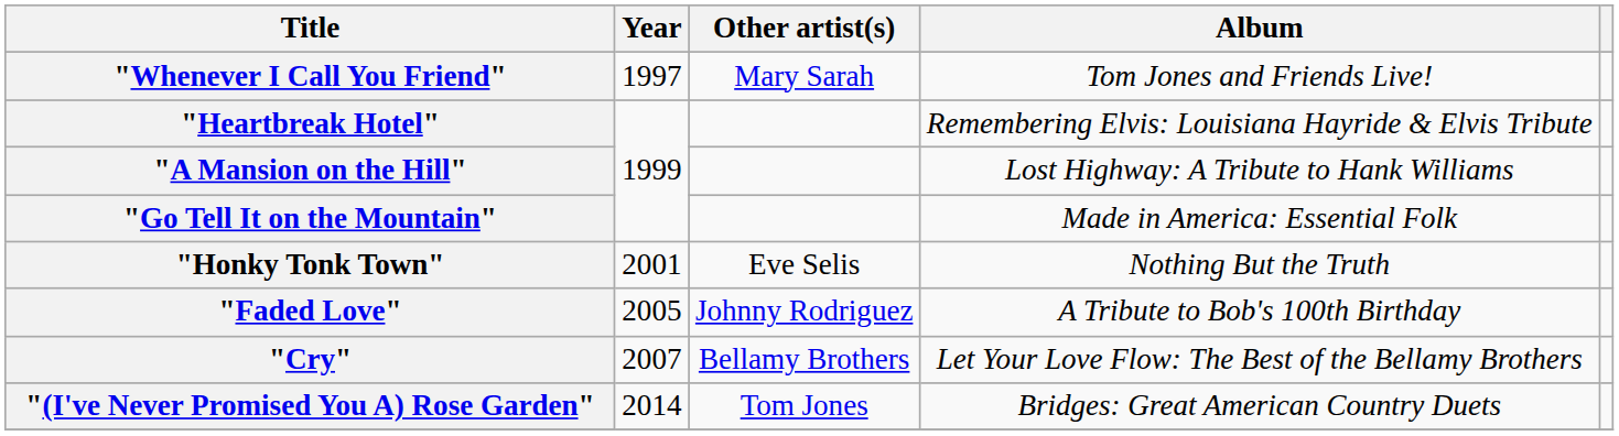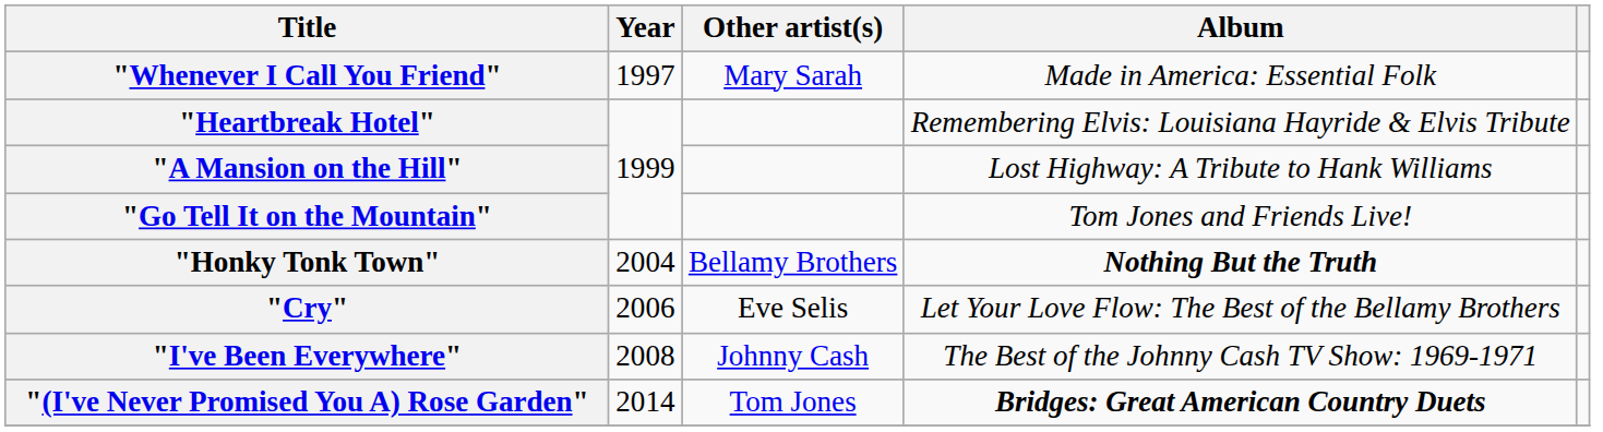 <table class="wikitable plainrowheaders" style="text-align:center;" border="1">
 <tr>
 <th scope="col" style="width:20em;">Title</th>
 <th scope="col">Year</th>
 <th scope="col">Other artist(s)</th>
 <th scope="col">Album</th>
 <th scope="col"></th>
 </tr>
 <tr>
 <th scope="row">"<a href='#'>Whenever I Call You Friend</a>"</th>
 <td>1997</td>
 <td><a href='#'>Mary Sarah</a></td>
-<td><em>Tom Jones and Friends Live!</em></td>
+<td><em>Made in America: Essential Folk</em></td>
 <td></td>
 </tr>
 <tr>
 <th scope="row">"<a href='#'>Heartbreak Hotel</a>"</th>
 <td rowspan="3">1999</td>
 <td></td>
 <td><em>Remembering Elvis: Louisiana Hayride & Elvis Tribute</em></td>
 <td></td>
 </tr>
 <tr>
 <th scope="row">"<a href='#'>A Mansion on the Hill</a>"</th>
 <td></td>
 <td><em>Lost Highway: A Tribute to Hank Williams</em></td>
 <td></td>
 </tr>
 <tr>
 <th scope="row">"<a href='#'>Go Tell It on the Mountain</a>"</th>
 <td></td>
-<td><em>Made in America: Essential Folk</em></td>
+<td><em>Tom Jones and Friends Live!</em></td>
 <td></td>
 </tr>
 <tr>
 <th scope="row">"Honky Tonk Town"</th>
-<td>2001</td>
-<td>Eve Selis</td>
-<td><em>Nothing But the Truth</em></td>
-<td></td>
-</tr>
-<tr>
-<th scope="row">"<a href='#'>Faded Love</a>"</th>
-<td>2005</td>
-<td><a href='#'>Johnny Rodriguez</a></td>
-<td><em>A Tribute to Bob's 100th Birthday</em></td>
+<td>2004</td>
+<td><a href='#'>Bellamy Brothers</a></td>
+<td><strong><em>Nothing But the Truth</em></strong></td>
 <td></td>
 </tr>
 <tr>
 <th scope="row">"<a href='#'>Cry</a>"</th>
-<td>2007</td>
-<td><a href='#'>Bellamy Brothers</a></td>
+<td>2006</td>
+<td>Eve Selis</td>
 <td><em>Let Your Love Flow: The Best of the Bellamy Brothers</em></td>
+<td></td>
+</tr>
+<tr>
+<th scope="row">"<a href='#'>I've Been Everywhere</a>"</th>
+<td>2008</td>
+<td><a href='#'>Johnny Cash</a></td>
+<td><em>The Best of the Johnny Cash TV Show: 1969-1971</em></td>
 <td></td>
 </tr>
 <tr>
 <th scope="row">"<a href='#'>(I've Never Promised You A) Rose Garden</a>"</th>
 <td>2014</td>
 <td><a href='#'>Tom Jones</a></td>
-<td><em>Bridges: Great American Country Duets</em></td>
+<td><strong><em>Bridges: Great American Country Duets</em></strong></td>
 <td></td>
 </tr>
 <tr>
 </tr>
 </table>
